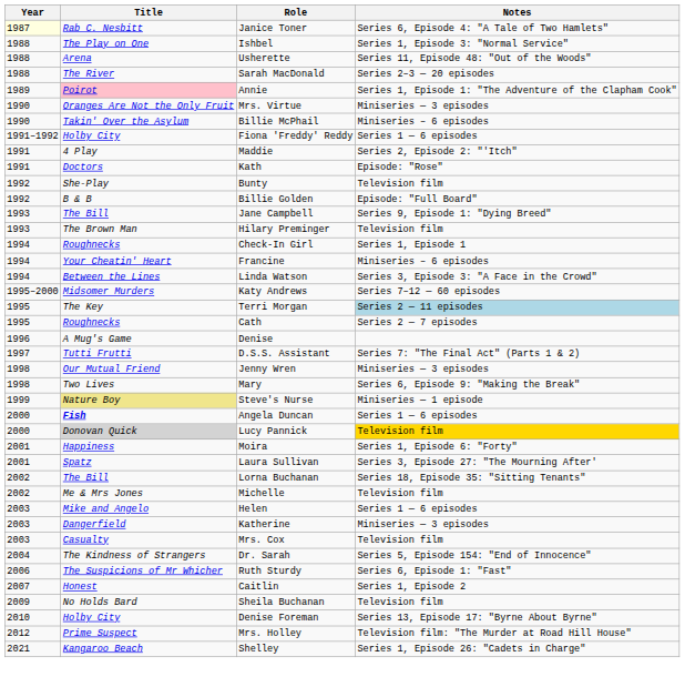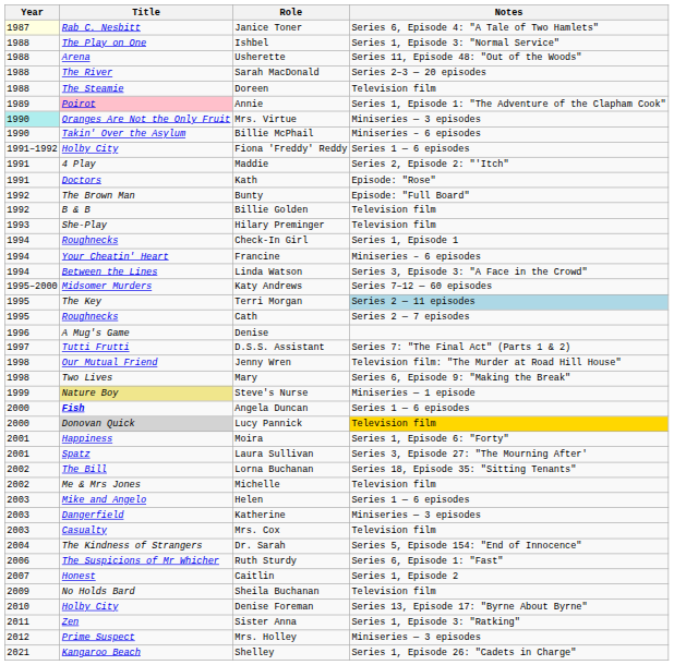 <table class="wikitable">
 <tr>
 <th>Year</th>
 <th>Title</th>
 <th>Role</th>
 <th>Notes</th>
 </tr>
 <tr>
 <td style="background: lightyellow;">1987</td>
 <td><em><a href='#'>Rab C. Nesbitt</a></em></td>
 <td>Janice Toner</td>
 <td>Series 6, Episode 4: "A Tale of Two Hamlets"</td>
 </tr>
 <tr>
 <td>1988</td>
 <td><em><a href='#'>The Play on One</a></em></td>
 <td>Ishbel</td>
 <td>Series 1, Episode 3: "Normal Service"</td>
 </tr>
 <tr>
 <td>1988</td>
 <td><em><a href='#'>Arena</a></em></td>
 <td>Usherette</td>
 <td>Series 11, Episode 48: "Out of the Woods"</td>
 </tr>
 <tr>
 <td>1988</td>
 <td><em><a href='#'>The River</a></em></td>
 <td>Sarah MacDonald</td>
 <td>Series 2–3 — 20 episodes</td>
 </tr>
 <tr>
+<td>1988</td>
+<td><em><a href='#'>The Steamie</a></em></td>
+<td>Doreen</td>
+<td>Television film</td>
+</tr>
+<tr>
 <td>1989</td>
 <td style="background: pink;"><em><a href='#'>Poirot</a></em></td>
 <td>Annie</td>
 <td>Series 1, Episode 1: "The Adventure of the Clapham Cook"</td>
 </tr>
 <tr>
-<td>1990</td>
+<td style="background: paleturquoise;">1990</td>
 <td><em><a href='#'>Oranges Are Not the Only Fruit</a></em></td>
 <td>Mrs. Virtue</td>
 <td>Miniseries — 3 episodes</td>
 </tr>
 <tr>
 <td>1990</td>
 <td><em><a href='#'>Takin' Over the Asylum</a></em></td>
 <td>Billie McPhail</td>
 <td>Miniseries – 6 episodes</td>
 </tr>
 <tr>
 <td>1991–1992</td>
 <td><em><a href='#'>Holby City</a></em></td>
 <td>Fiona 'Freddy' Reddy</td>
 <td>Series 1 — 6 episodes</td>
 </tr>
 <tr>
 <td>1991</td>
 <td><em>4 Play</em></td>
 <td>Maddie</td>
 <td>Series 2, Episode 2: "'Itch"</td>
 </tr>
 <tr>
 <td>1991</td>
 <td><em><a href='#'>Doctors</a></em></td>
 <td>Kath</td>
 <td>Episode: "Rose"</td>
 </tr>
 <tr>
 <td>1992</td>
-<td><em>She-Play</em></td>
+<td><em>The Brown Man</em></td>
 <td>Bunty</td>
-<td>Television film</td>
+<td>Episode: "Full Board"</td>
 </tr>
 <tr>
 <td>1992</td>
 <td><em>B & B</em></td>
 <td>Billie Golden</td>
-<td>Episode: "Full Board"</td>
+<td>Television film</td>
 </tr>
 <tr>
 <td>1993</td>
-<td><em><a href='#'>The Bill</a></em></td>
-<td>Jane Campbell</td>
-<td>Series 9, Episode 1: "Dying Breed"</td>
-</tr>
-<tr>
-<td>1993</td>
-<td><em>The Brown Man</em></td>
+<td><em>She-Play</em></td>
 <td>Hilary Preminger</td>
 <td>Television film</td>
 </tr>
 <tr>
 <td>1994</td>
 <td><em><a href='#'>Roughnecks</a></em></td>
 <td>Check-In Girl</td>
 <td>Series 1, Episode 1</td>
 </tr>
 <tr>
 <td>1994</td>
 <td><em><a href='#'>Your Cheatin' Heart</a></em></td>
 <td>Francine</td>
 <td>Miniseries – 6 episodes</td>
 </tr>
 <tr>
 <td>1994</td>
 <td><em><a href='#'>Between the Lines</a></em></td>
 <td>Linda Watson</td>
 <td>Series 3, Episode 3: "A Face in the Crowd"</td>
 </tr>
 <tr>
 <td>1995–2000</td>
 <td><em><a href='#'>Midsomer Murders</a></em></td>
 <td>Katy Andrews</td>
 <td>Series 7–12 — 60 episodes</td>
 </tr>
 <tr>
 <td>1995</td>
 <td><em>The Key</em></td>
 <td>Terri Morgan</td>
 <td style="background: lightblue;">Series 2 — 11 episodes</td>
 </tr>
 <tr>
 <td>1995</td>
 <td><em><a href='#'>Roughnecks</a></em></td>
 <td>Cath</td>
 <td>Series 2 — 7 episodes</td>
 </tr>
 <tr>
 <td>1996</td>
 <td><em>A Mug's Game</em></td>
 <td>Denise</td>
 <td></td>
 </tr>
 <tr>
 <td>1997</td>
 <td><em><a href='#'>Tutti Frutti</a></em></td>
 <td>D.S.S. Assistant</td>
 <td>Series 7: "The Final Act" (Parts 1 & 2)</td>
 </tr>
 <tr>
 <td>1998</td>
 <td><em><a href='#'>Our Mutual Friend</a></em></td>
 <td>Jenny Wren</td>
-<td>Miniseries — 3 episodes</td>
+<td>Television film: "The Murder at Road Hill House"</td>
 </tr>
 <tr>
 <td>1998</td>
 <td><em>Two Lives</em></td>
 <td>Mary</td>
 <td>Series 6, Episode 9: "Making the Break"</td>
 </tr>
 <tr>
 <td>1999</td>
 <td style="background: khaki;"><em>Nature Boy</em></td>
 <td>Steve's Nurse</td>
 <td>Miniseries — 1 episode</td>
 </tr>
 <tr>
 <td>2000</td>
 <td><strong><em><a href='#'>Fish</a></em></strong></td>
 <td>Angela Duncan</td>
 <td>Series 1 — 6 episodes</td>
 </tr>
 <tr>
 <td>2000</td>
 <td style="background: lightgrey;"><em>Donovan Quick</em></td>
 <td>Lucy Pannick</td>
 <td style="background: gold;">Television film</td>
 </tr>
 <tr>
 <td>2001</td>
 <td><em><a href='#'>Happiness</a></em></td>
 <td>Moira</td>
 <td>Series 1, Episode 6: "Forty"</td>
 </tr>
 <tr>
 <td>2001</td>
 <td><em><a href='#'>Spatz</a></em></td>
 <td>Laura Sullivan</td>
 <td>Series 3, Episode 27: "The Mourning After'</td>
 </tr>
 <tr>
 <td>2002</td>
 <td><em><a href='#'>The Bill</a></em></td>
 <td>Lorna Buchanan</td>
 <td>Series 18, Episode 35: "Sitting Tenants"</td>
 </tr>
 <tr>
 <td>2002</td>
 <td><em>Me & Mrs Jones</em></td>
 <td>Michelle</td>
 <td>Television film</td>
 </tr>
 <tr>
 <td>2003</td>
 <td><em><a href='#'>Mike and Angelo</a></em></td>
 <td>Helen</td>
 <td>Series 1 — 6 episodes</td>
 </tr>
 <tr>
 <td>2003</td>
 <td><em><a href='#'>Dangerfield</a></em></td>
 <td>Katherine</td>
 <td>Miniseries — 3 episodes</td>
 </tr>
 <tr>
 <td>2003</td>
 <td><em><a href='#'>Casualty</a></em></td>
 <td>Mrs. Cox</td>
 <td>Television film</td>
 </tr>
 <tr>
 <td>2004</td>
 <td><em>The Kindness of Strangers</em></td>
 <td>Dr. Sarah</td>
 <td>Series 5, Episode 154: "End of Innocence"</td>
 </tr>
 <tr>
 <td>2006</td>
 <td><em><a href='#'>The Suspicions of Mr Whicher</a></em></td>
 <td>Ruth Sturdy</td>
 <td>Series 6, Episode 1: "Fast"</td>
 </tr>
 <tr>
 <td>2007</td>
 <td><em><a href='#'>Honest</a></em></td>
 <td>Caitlin</td>
 <td>Series 1, Episode 2</td>
 </tr>
 <tr>
 <td>2009</td>
 <td><em>No Holds Bard</em></td>
 <td>Sheila Buchanan</td>
 <td>Television film</td>
 </tr>
 <tr>
 <td>2010</td>
 <td><em><a href='#'>Holby City</a></em></td>
 <td>Denise Foreman</td>
 <td>Series 13, Episode 17: "Byrne About Byrne"</td>
 </tr>
 <tr>
+<td>2011</td>
+<td><em><a href='#'>Zen</a></em></td>
+<td>Sister Anna</td>
+<td>Series 1, Episode 3: "Ratking"</td>
+</tr>
+<tr>
 <td>2012</td>
 <td><em><a href='#'>Prime Suspect</a></em></td>
 <td>Mrs. Holley</td>
-<td>Television film: "The Murder at Road Hill House"</td>
+<td>Miniseries — 3 episodes</td>
 </tr>
 <tr>
 <td>2021</td>
 <td><em><a href='#'>Kangaroo Beach</a></em></td>
 <td>Shelley</td>
 <td>Series 1, Episode 26: "Cadets in Charge"</td>
 </tr>
 </table>
